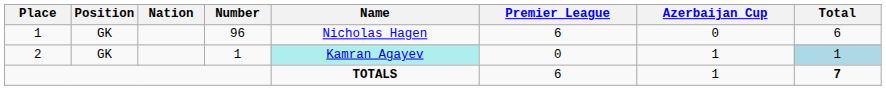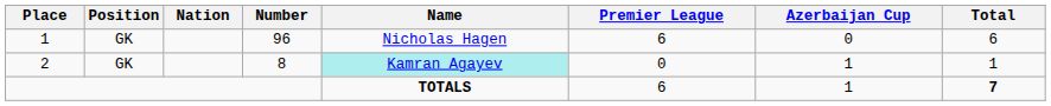 <table class="wikitable" style="font-size: 95%; text-align: center;">
 <tr>
 <th width=60>Place</th>
 <th width=60>Position</th>
 <th width=60>Nation</th>
 <th width=60>Number</th>
 <th width=200>Name</th>
 <th width=150><a href='#'>Premier League</a></th>
 <th width=150><a href='#'>Azerbaijan Cup</a></th>
 <th width=80>Total</th>
 </tr>
 <tr>
 <td>1</td>
 <td>GK</td>
 <td></td>
 <td>96</td>
 <td><a href='#'>Nicholas Hagen</a></td>
 <td>6</td>
 <td>0</td>
 <td>6</td>
 </tr>
 <tr>
 <td>2</td>
 <td>GK</td>
 <td></td>
-<td>1</td>
+<td>8</td>
 <td style="background: paleturquoise;"><a href='#'>Kamran Agayev</a></td>
 <td>0</td>
 <td>1</td>
-<td style="background: lightblue;">1</td>
+<td>1</td>
 </tr>
 <tr>
 <td colspan="4"></td>
 <td><strong>TOTALS</strong></td>
 <td>6</td>
 <td>1</td>
 <td><strong>7</strong></td>
 </tr>
 </table>
